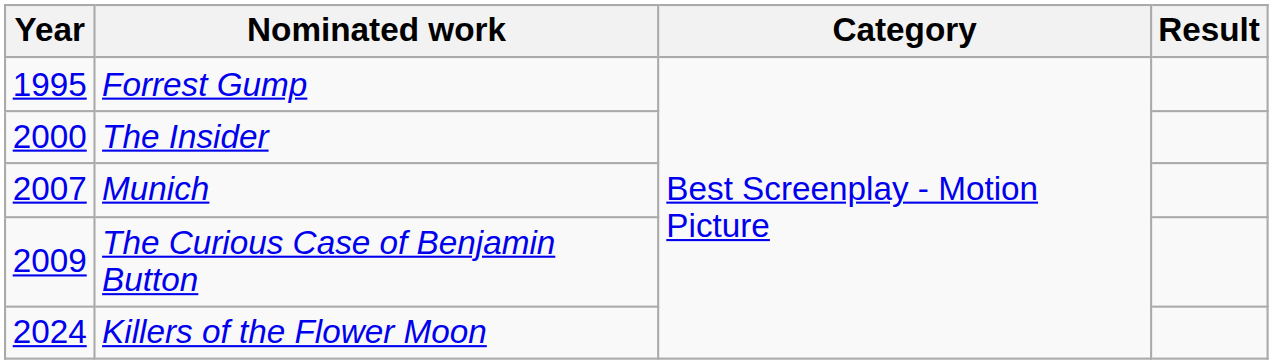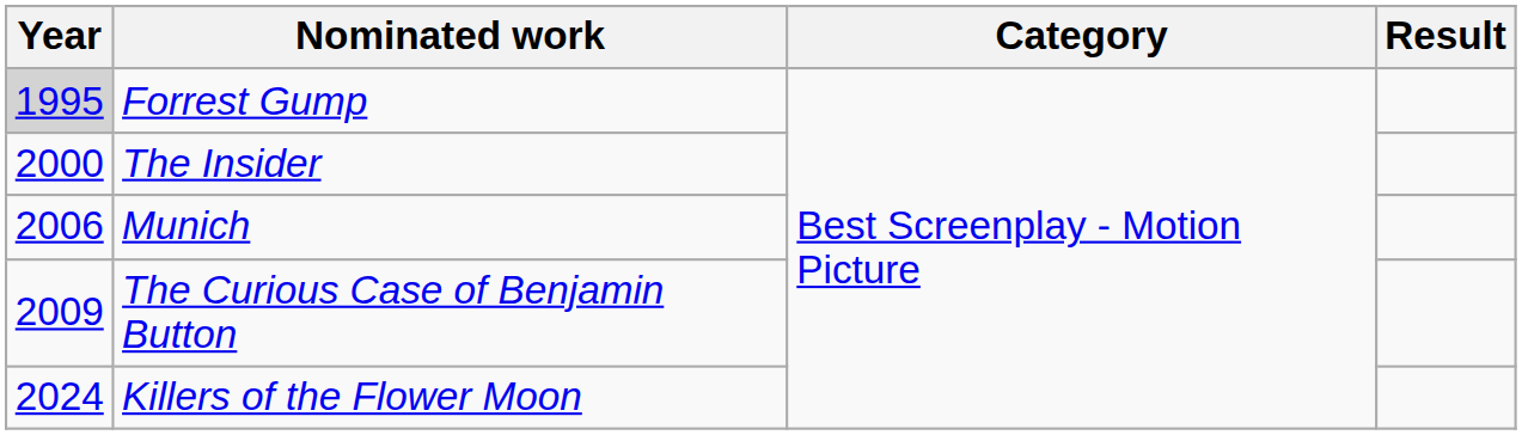 <table class="wikitable">
 <tr>
 <th>Year</th>
 <th>Nominated work</th>
 <th>Category</th>
 <th>Result</th>
 </tr>
 <tr>
-<td><a href='#'>1995</a></td>
+<td style="background: lightgrey;"><a href='#'>1995</a></td>
 <td><em><a href='#'>Forrest Gump</a></em></td>
 <td rowspan="5"><a href='#'>Best Screenplay - Motion Picture</a></td>
 <td></td>
 </tr>
 <tr>
 <td><a href='#'>2000</a></td>
 <td><em><a href='#'>The Insider</a></em></td>
 <td></td>
 </tr>
 <tr>
-<td><a href='#'>2007</a></td>
+<td><a href='#'>2006</a></td>
 <td><em><a href='#'>Munich</a></em></td>
 <td></td>
 </tr>
 <tr>
 <td><a href='#'>2009</a></td>
 <td><em><a href='#'>The Curious Case of Benjamin Button</a></em></td>
 <td></td>
 </tr>
 <tr>
 <td><a href='#'>2024</a></td>
 <td><em><a href='#'>Killers of the Flower Moon</a></em></td>
 <td></td>
 </tr>
 </table>
